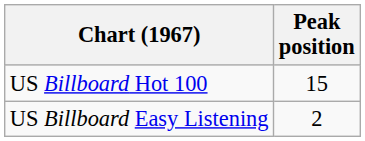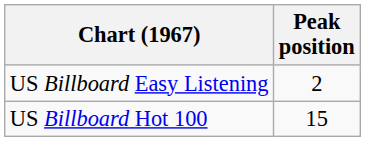 <table class="wikitable sortable">
 <tr>
 <th>Chart (1967)</th>
 <th>Peak<br>position</th>
 </tr>
 <tr>
+<td align="left">US <em>Billboard</em> <a href='#'>Easy Listening</a></td>
+<td align="center">2</td>
+</tr>
+<tr>
 <td align="left">US <a href='#'><em>Billboard</em> Hot 100</a></td>
 <td align="center">15</td>
 </tr>
-<tr>
-<td align="left">US <em>Billboard</em> <a href='#'>Easy Listening</a></td>
-<td align="center">2</td>
-</tr>
 </table>
